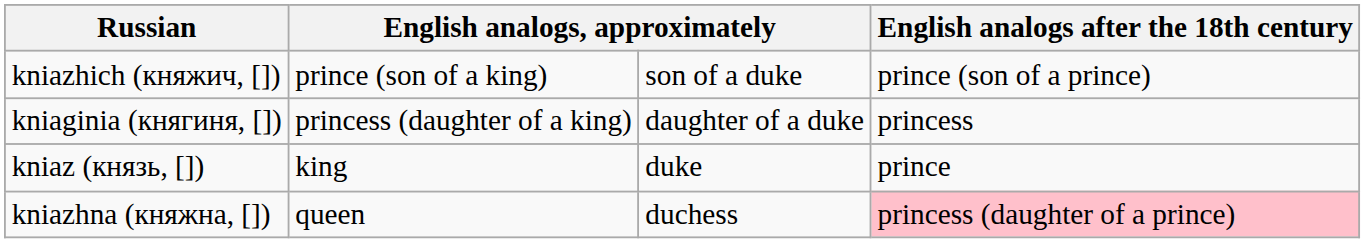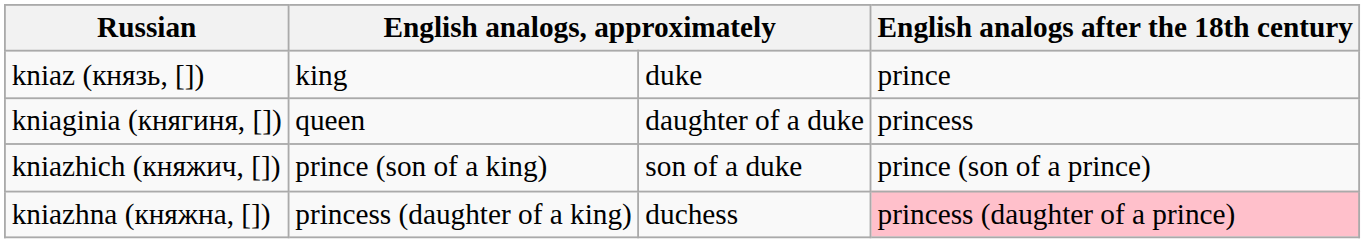 <table class="wikitable">
 <tr>
 <th>Russian</th>
 <th colspan="2">English analogs, approximately</th>
 <th>English analogs after the 18th century</th>
+</tr>
+<tr>
+<td>kniaz (князь, [])</td>
+<td>king</td>
+<td>duke</td>
+<td>prince</td>
+</tr>
+<tr>
+<td>kniaginia (княгиня, [])</td>
+<td>queen</td>
+<td>daughter of a duke</td>
+<td>princess</td>
 </tr>
 <tr>
 <td>kniazhich (княжич, [])</td>
 <td>prince (son of a king)</td>
 <td>son of a duke</td>
 <td>prince (son of a prince)</td>
 </tr>
 <tr>
-<td>kniaginia (княгиня, [])</td>
+<td>kniazhna (княжна, [])</td>
 <td>princess (daughter of a king)</td>
-<td>daughter of a duke</td>
-<td>princess</td>
-</tr>
-<tr>
-<td>kniaz (князь, [])</td>
-<td>king</td>
-<td>duke</td>
-<td>prince</td>
-</tr>
-<tr>
-<td>kniazhna (княжна, [])</td>
-<td>queen</td>
 <td>duchess</td>
 <td style="background: pink;">princess (daughter of a prince)</td>
 </tr>
 </table>
